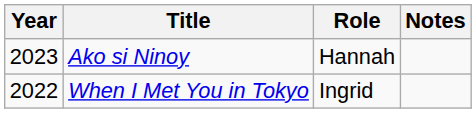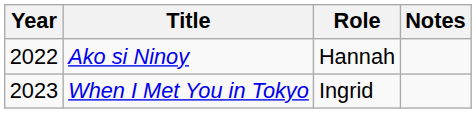 <table class="wikitable">
 <tr>
 <th>Year</th>
 <th>Title</th>
 <th>Role</th>
 <th>Notes</th>
 </tr>
 <tr>
-<td>2023</td>
+<td>2022</td>
 <td><em><a href='#'>Ako si Ninoy</a></em></td>
 <td>Hannah</td>
 <td></td>
 </tr>
 <tr>
-<td>2022</td>
+<td>2023</td>
 <td><em><a href='#'>When I Met You in Tokyo</a></em></td>
 <td>Ingrid</td>
 <td></td>
 </tr>
 </table>
